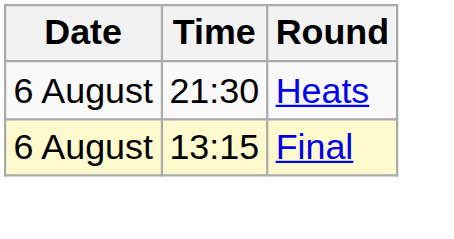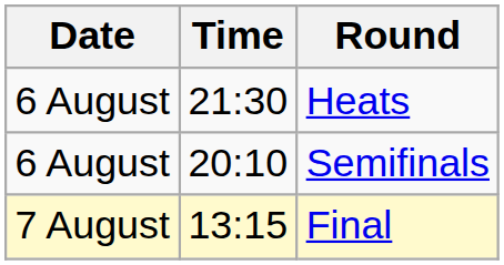 <table class="wikitable">
 <tr>
 <th>Date</th>
 <th>Time</th>
 <th>Round</th>
 </tr>
 <tr>
 <td>6 August</td>
 <td>21:30</td>
 <td><a href='#'>Heats</a></td>
 </tr>
+<tr>
+<td>6 August</td>
+<td>20:10</td>
+<td><a href='#'>Semifinals</a></td>
+</tr>
 <tr style=background:lemonchiffon>
-<td>6 August</td>
+<td>7 August</td>
 <td>13:15</td>
 <td><a href='#'>Final</a></td>
 </tr>
 </table>
